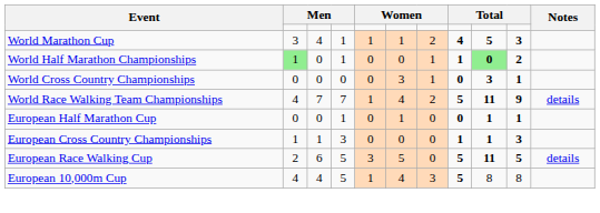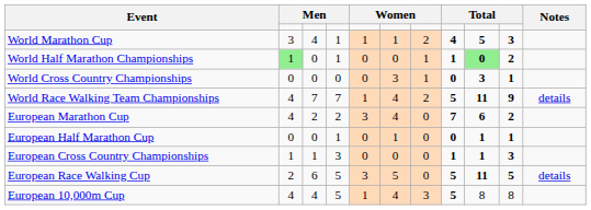 <table class="wikitable" width=60% style="font-size:100%; text-align:center;">
 <tr>
 <th rowspan=2 width=350px>Event</th>
 <th colspan=3>Men</th>
 <th colspan=3>Women</th>
 <th colspan=3>Total</th>
 <th rowspan=2 width=75px>Notes</th>
 </tr>
 <tr>
 <td width:25px></td>
 <td width:25px></td>
 <td width:25px></td>
 <td width:25px></td>
 <td width:25px></td>
 <td width:25px></td>
 <td width:25px></td>
 <td width:25px></td>
 <td width:25px></td>
 </tr>
 <tr>
 <td align=left><a href='#'>World Marathon Cup</a></td>
 <td>3</td>
 <td>4</td>
 <td>1</td>
 <td bgcolor=PeachPuff>1</td>
 <td bgcolor=PeachPuff>1</td>
 <td bgcolor=PeachPuff>2</td>
 <td><strong>4</strong></td>
 <td><strong>5</strong></td>
 <td><strong>3</strong></td>
 <td></td>
 </tr>
 <tr>
 <td align=left><a href='#'>World Half Marathon Championships</a></td>
 <td style="background: lightgreen;">1</td>
 <td>0</td>
 <td>1</td>
 <td bgcolor=PeachPuff>0</td>
 <td bgcolor=PeachPuff>0</td>
 <td bgcolor=PeachPuff>1</td>
 <td><strong>1</strong></td>
 <td style="background: lightgreen;"><strong>0</strong></td>
 <td><strong>2</strong></td>
 <td></td>
 </tr>
 <tr>
 <td align=left><a href='#'>World Cross Country Championships</a></td>
 <td>0</td>
 <td>0</td>
 <td>0</td>
 <td bgcolor=PeachPuff>0</td>
 <td bgcolor=PeachPuff>3</td>
 <td bgcolor=PeachPuff>1</td>
 <td><strong>0</strong></td>
 <td><strong>3</strong></td>
 <td><strong>1</strong></td>
 <td></td>
 </tr>
 <tr>
 <td align=left><a href='#'>World Race Walking Team Championships</a></td>
 <td>4</td>
 <td>7</td>
 <td>7</td>
 <td bgcolor=PeachPuff>1</td>
 <td bgcolor=PeachPuff>4</td>
 <td bgcolor=PeachPuff>2</td>
 <td><strong>5</strong></td>
 <td><strong>11</strong></td>
 <td><strong>9</strong></td>
 <td><a href='#'>details</a></td>
 </tr>
 <tr>
+<td align=left><a href='#'>European Marathon Cup</a></td>
+<td>4</td>
+<td>2</td>
+<td>2</td>
+<td bgcolor=PeachPuff>3</td>
+<td bgcolor=PeachPuff>4</td>
+<td bgcolor=PeachPuff>0</td>
+<td><strong>7</strong></td>
+<td><strong>6</strong></td>
+<td><strong>2</strong></td>
+<td></td>
+</tr>
+<tr>
 <td align=left><a href='#'>European Half Marathon Cup</a></td>
 <td>0</td>
 <td>0</td>
 <td>1</td>
 <td bgcolor=PeachPuff>0</td>
 <td bgcolor=PeachPuff>1</td>
 <td bgcolor=PeachPuff>0</td>
 <td><strong>0</strong></td>
 <td><strong>1</strong></td>
 <td><strong>1</strong></td>
 <td></td>
 </tr>
 <tr>
 <td align=left><a href='#'>European Cross Country Championships</a></td>
 <td>1</td>
 <td>1</td>
 <td>3</td>
 <td bgcolor=PeachPuff>0</td>
 <td bgcolor=PeachPuff>0</td>
 <td bgcolor=PeachPuff>0</td>
 <td><strong>1</strong></td>
 <td><strong>1</strong></td>
 <td><strong>3</strong></td>
 <td></td>
 </tr>
 <tr>
 <td align=left><a href='#'>European Race Walking Cup</a></td>
 <td>2</td>
 <td>6</td>
 <td>5</td>
 <td bgcolor=PeachPuff>3</td>
 <td bgcolor=PeachPuff>5</td>
 <td bgcolor=PeachPuff>0</td>
 <td><strong>5</strong></td>
 <td><strong>11</strong></td>
 <td><strong>5</strong></td>
 <td><a href='#'>details</a></td>
 </tr>
 <tr>
 <td align=left><a href='#'>European 10,000m Cup</a></td>
 <td>4</td>
 <td>4</td>
 <td>5</td>
 <td bgcolor=PeachPuff>1</td>
 <td bgcolor=PeachPuff>4</td>
 <td bgcolor=PeachPuff>3</td>
 <td><strong>5</strong></td>
 <td>8</td>
 <td>8</td>
 <td></td>
 </tr>
 </table>
